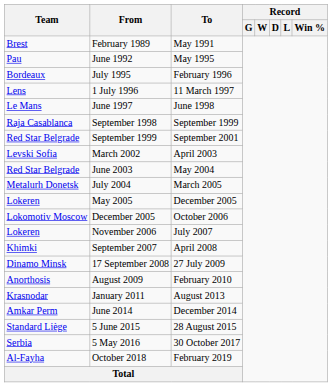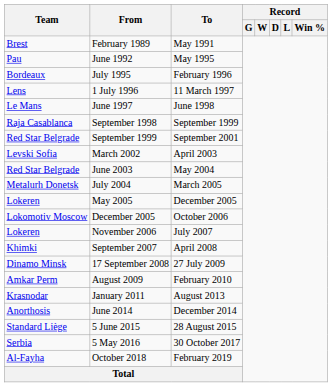 <table class="wikitable" style="text-align: center">
 <tr>
 <th rowspan="2">Team</th>
 <th rowspan="2">From</th>
 <th rowspan="2">To</th>
 <th colspan="5">Record</th>
 </tr>
 <tr>
 <th>G</th>
 <th>W</th>
 <th>D</th>
 <th>L</th>
 <th>Win %</th>
 </tr>
 <tr>
 <td align=left> <a href='#'>Brest</a></td>
 <td align=left>February 1989</td>
 <td align=left>May 1991<br></td>
 </tr>
 <tr>
 <td align=left> <a href='#'>Pau</a></td>
 <td align=left>June 1992</td>
 <td align=left>May 1995<br></td>
 </tr>
 <tr>
 <td align=left> <a href='#'>Bordeaux</a></td>
 <td align=left>July 1995</td>
 <td align=left>February 1996<br></td>
 </tr>
 <tr>
 <td align=left> <a href='#'>Lens</a></td>
 <td align=left>1 July 1996</td>
 <td align=left>11 March 1997<br></td>
 </tr>
 <tr>
 <td align=left> <a href='#'>Le Mans</a></td>
 <td align=left>June 1997</td>
 <td align=left>June 1998<br></td>
 </tr>
 <tr>
 <td align=left> <a href='#'>Raja Casablanca</a></td>
 <td align=left>September 1998</td>
 <td align=left>September 1999<br></td>
 </tr>
 <tr>
 <td align=left> <a href='#'>Red Star Belgrade</a></td>
 <td align=left>September 1999</td>
 <td align=left>September 2001<br></td>
 </tr>
 <tr>
 <td align=left> <a href='#'>Levski Sofia</a></td>
 <td align=left>March 2002</td>
 <td align=left>April 2003<br></td>
 </tr>
 <tr>
 <td align=left> <a href='#'>Red Star Belgrade</a></td>
 <td align=left>June 2003</td>
 <td align=left>May 2004<br></td>
 </tr>
 <tr>
 <td align=left> <a href='#'>Metalurh Donetsk</a></td>
 <td align=left>July 2004</td>
 <td align=left>March 2005<br></td>
 </tr>
 <tr>
 <td align=left> <a href='#'>Lokeren</a></td>
 <td align=left>May 2005</td>
 <td align=left>December 2005<br></td>
 </tr>
 <tr>
 <td align=left> <a href='#'>Lokomotiv Moscow</a></td>
 <td align=left>December 2005</td>
 <td align=left>October 2006<br></td>
 </tr>
 <tr>
 <td align=left> <a href='#'>Lokeren</a></td>
 <td align=left>November 2006</td>
 <td align=left>July 2007<br></td>
 </tr>
 <tr>
 <td align=left> <a href='#'>Khimki</a></td>
 <td align=left>September 2007</td>
 <td align=left>April 2008<br></td>
 </tr>
 <tr>
 <td align=left> <a href='#'>Dinamo Minsk</a></td>
 <td align=left>17 September 2008</td>
 <td align=left>27 July 2009<br></td>
 </tr>
 <tr>
-<td align=left> <a href='#'>Anorthosis</a></td>
+<td align=left> <a href='#'>Amkar Perm</a></td>
 <td align=left>August 2009</td>
 <td align=left>February 2010<br></td>
 </tr>
 <tr>
 <td align=left> <a href='#'>Krasnodar</a></td>
 <td align=left>January 2011</td>
 <td align=left>August 2013<br></td>
 </tr>
 <tr>
-<td align=left> <a href='#'>Amkar Perm</a></td>
+<td align=left> <a href='#'>Anorthosis</a></td>
 <td align=left>June 2014</td>
 <td align=left>December 2014<br></td>
 </tr>
 <tr>
 <td align=left> <a href='#'>Standard Liège</a></td>
 <td align=left>5 June 2015</td>
 <td align=left>28 August 2015<br></td>
 </tr>
 <tr>
 <td align=left> <a href='#'>Serbia</a></td>
 <td align=left>5 May 2016</td>
 <td align=left>30 October 2017<br></td>
 </tr>
 <tr>
 <td align=left> <a href='#'>Al-Fayha</a></td>
 <td align=left>October 2018</td>
 <td align=left>February 2019<br></td>
 </tr>
 <tr>
 <th colspan=3>Total<br></th>
 </tr>
 </table>
